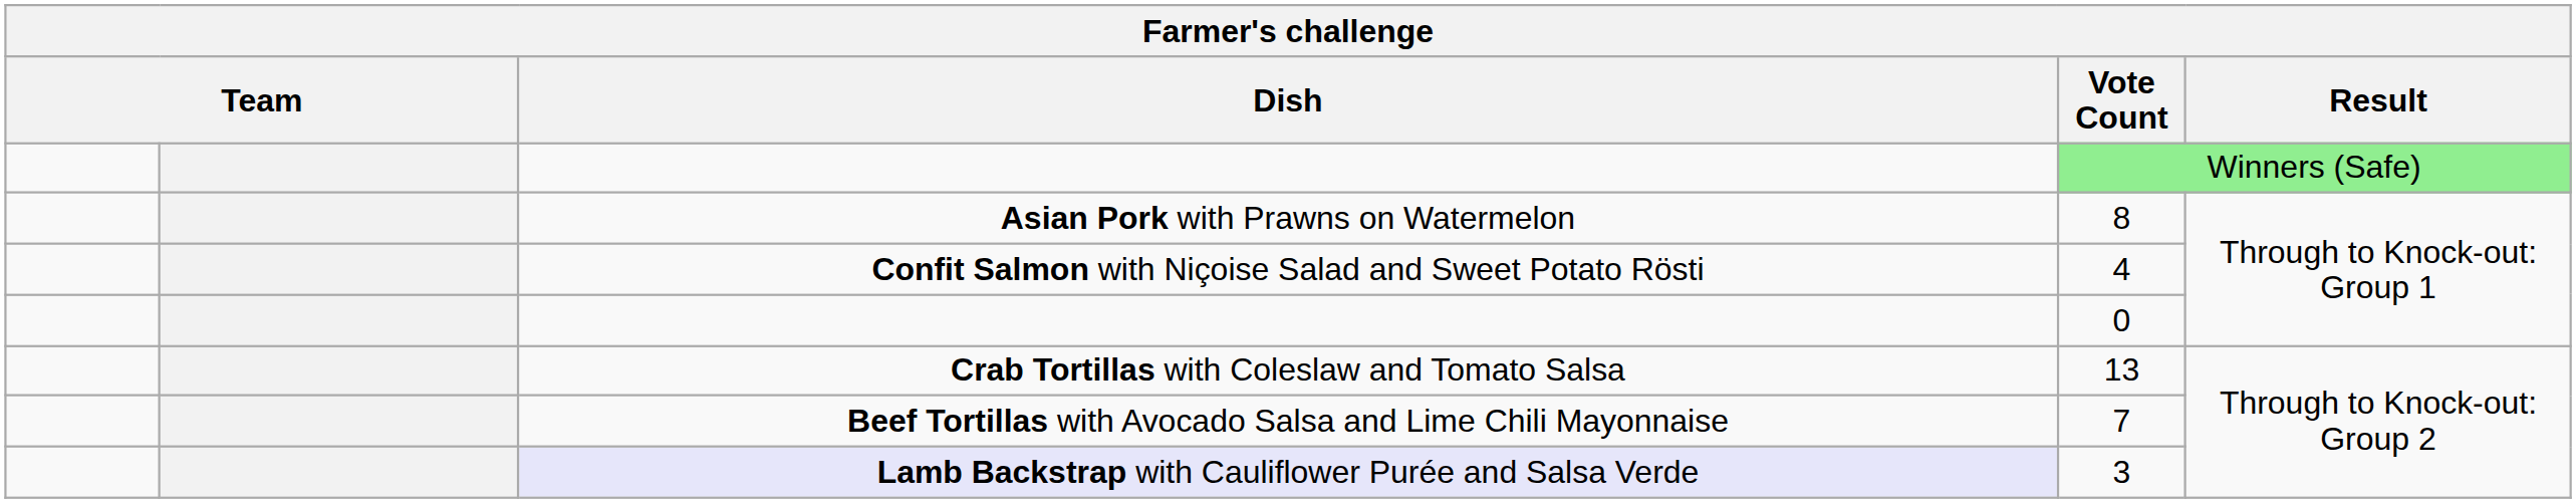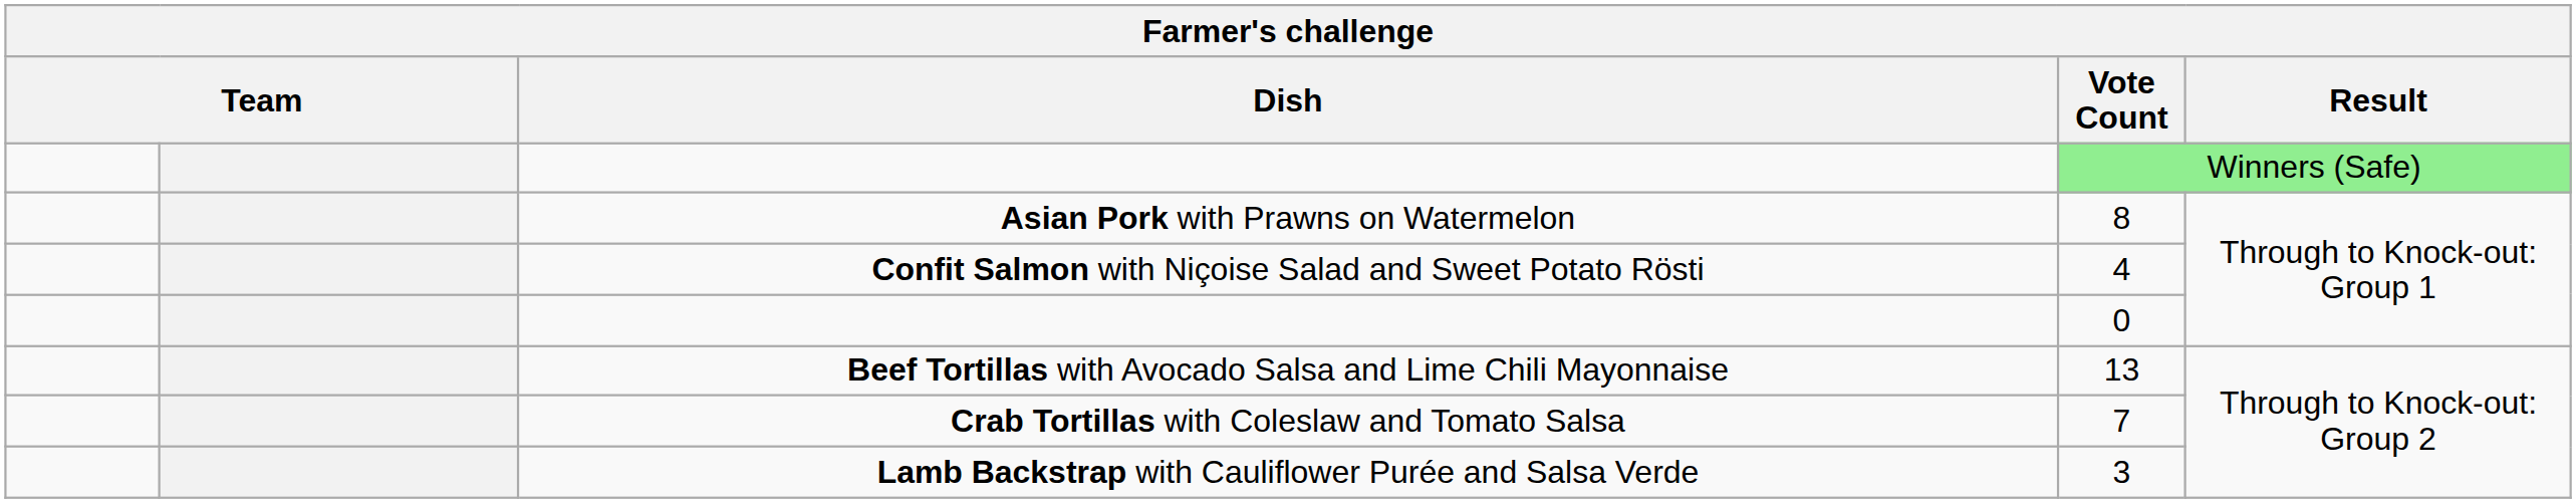 <table class="wikitable plainrowheaders" style="margin:1em auto; text-align:center; font-size:90%; width:80em;">
 <tr>
 <th colspan="5" >Farmer's challenge</th>
 </tr>
 <tr>
 <th style="width:20%;" colspan="2">Team</th>
 <th style="width:60%;">Dish</th>
 <th style="width:5%;">Vote Count</th>
 <th style="width:15%;">Result</th>
 </tr>
 <tr>
 <td></td>
 <th style="width:14%;"></th>
 <td></td>
 <td colspan="2" style="background:lightgreen">Winners (Safe)</td>
 </tr>
 <tr>
 <td></td>
 <th></th>
 <td><strong>Asian Pork</strong> with Prawns on Watermelon</td>
 <td>8</td>
 <td rowspan="3">Through to Knock-out: Group 1</td>
 </tr>
 <tr>
 <td></td>
 <th></th>
 <td><strong>Confit Salmon</strong> with Niçoise Salad and Sweet Potato Rösti</td>
 <td>4</td>
 </tr>
 <tr>
 <td></td>
 <th></th>
 <td> </td>
 <td>0</td>
 </tr>
 <tr>
 <td></td>
 <th></th>
-<td><strong>Crab Tortillas</strong> with Coleslaw and Tomato Salsa</td>
+<td><strong>Beef Tortillas</strong> with Avocado Salsa and Lime Chili Mayonnaise</td>
 <td>13</td>
 <td rowspan="3">Through to Knock-out: Group 2</td>
 </tr>
 <tr>
 <td></td>
 <th></th>
-<td><strong>Beef Tortillas</strong> with Avocado Salsa and Lime Chili Mayonnaise</td>
+<td><strong>Crab Tortillas</strong> with Coleslaw and Tomato Salsa</td>
 <td>7</td>
 </tr>
 <tr>
 <td></td>
 <th></th>
-<td style="background: lavender;"><strong>Lamb Backstrap</strong> with Cauliflower Purée and Salsa Verde</td>
+<td><strong>Lamb Backstrap</strong> with Cauliflower Purée and Salsa Verde</td>
 <td>3</td>
 </tr>
 </table>
